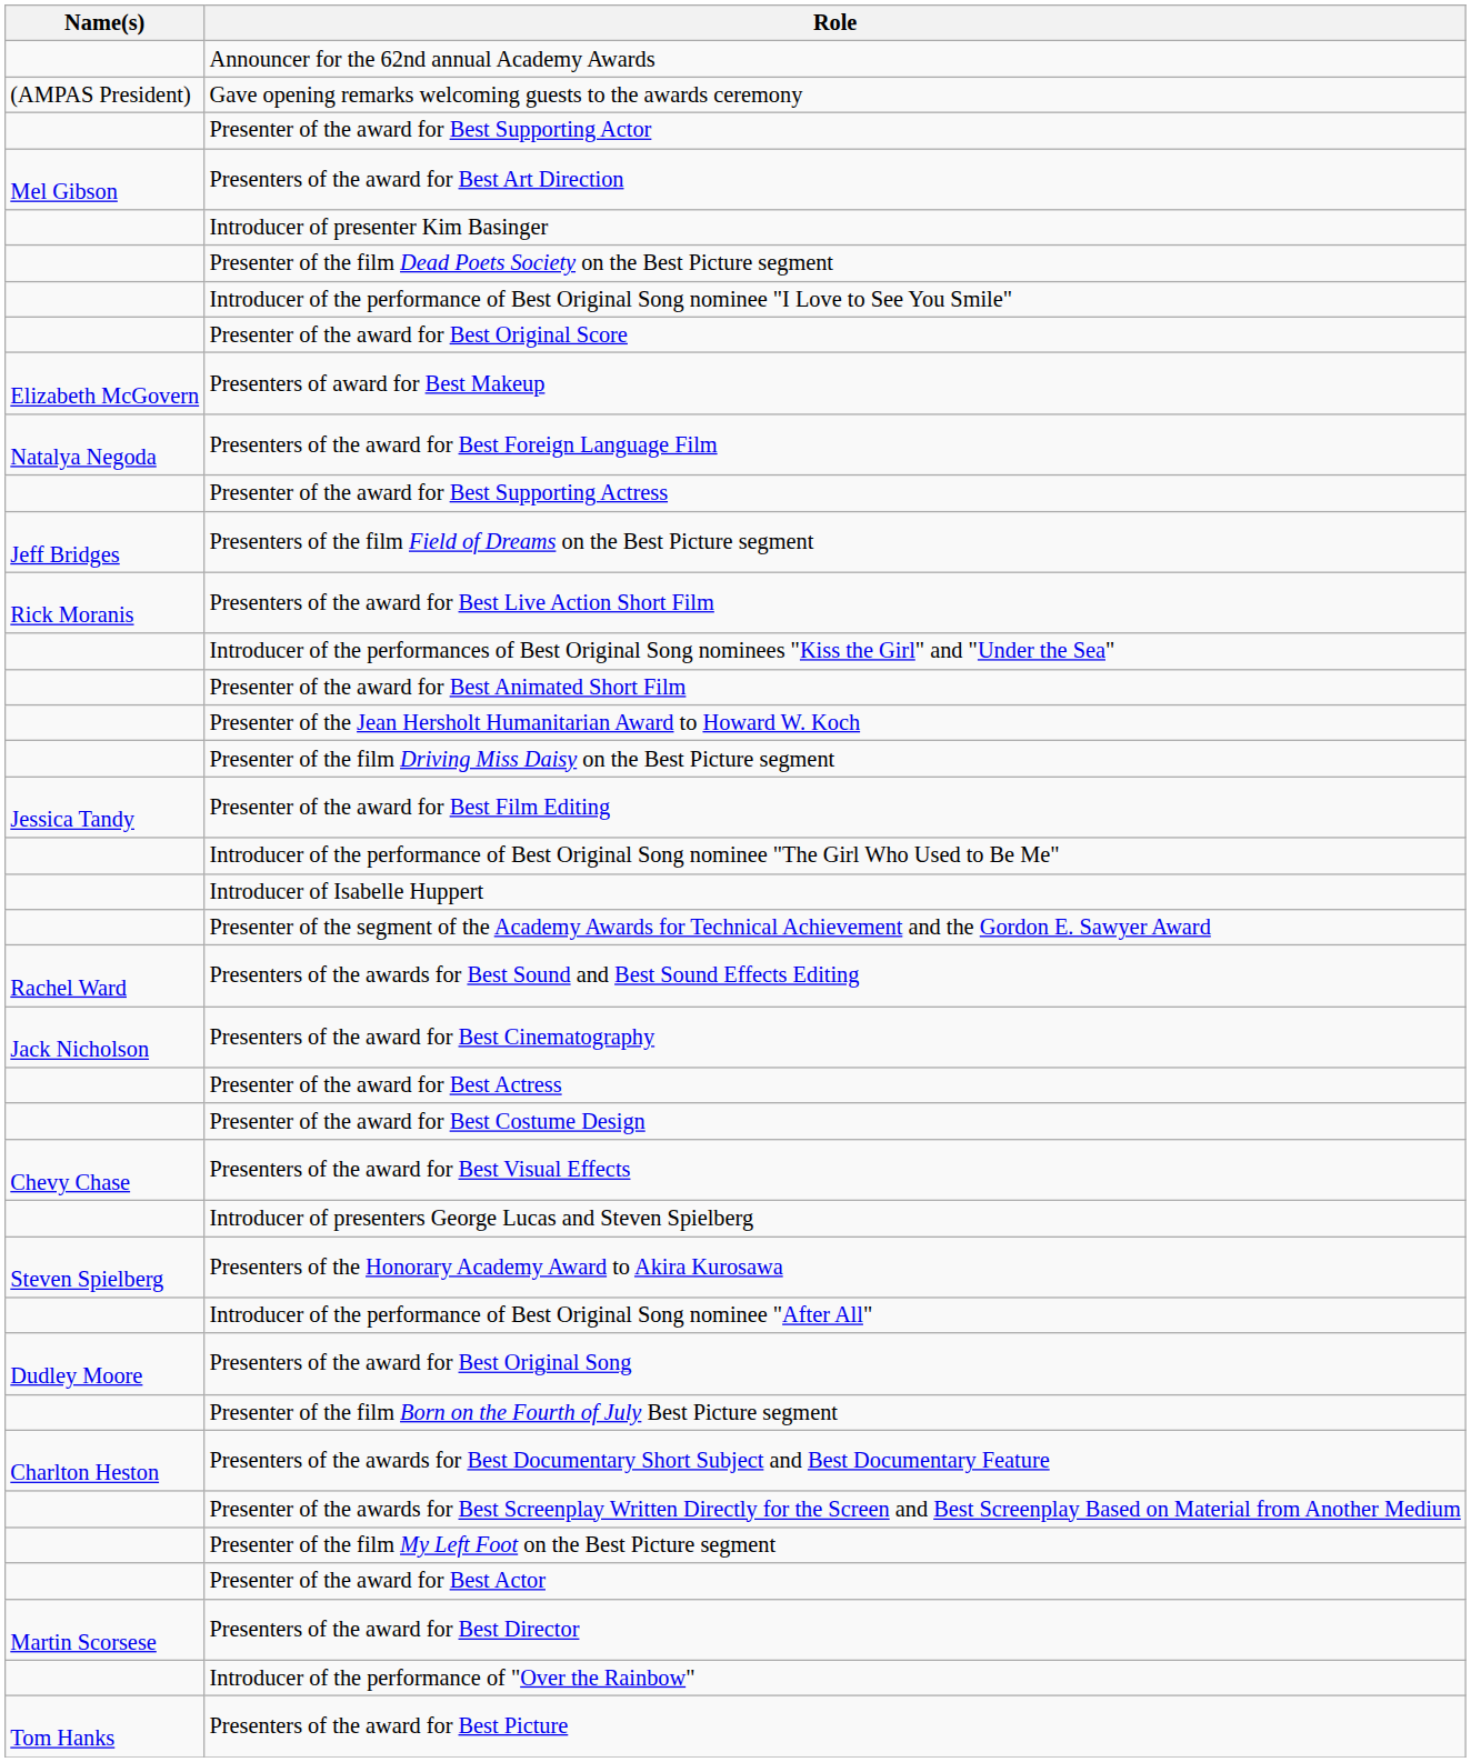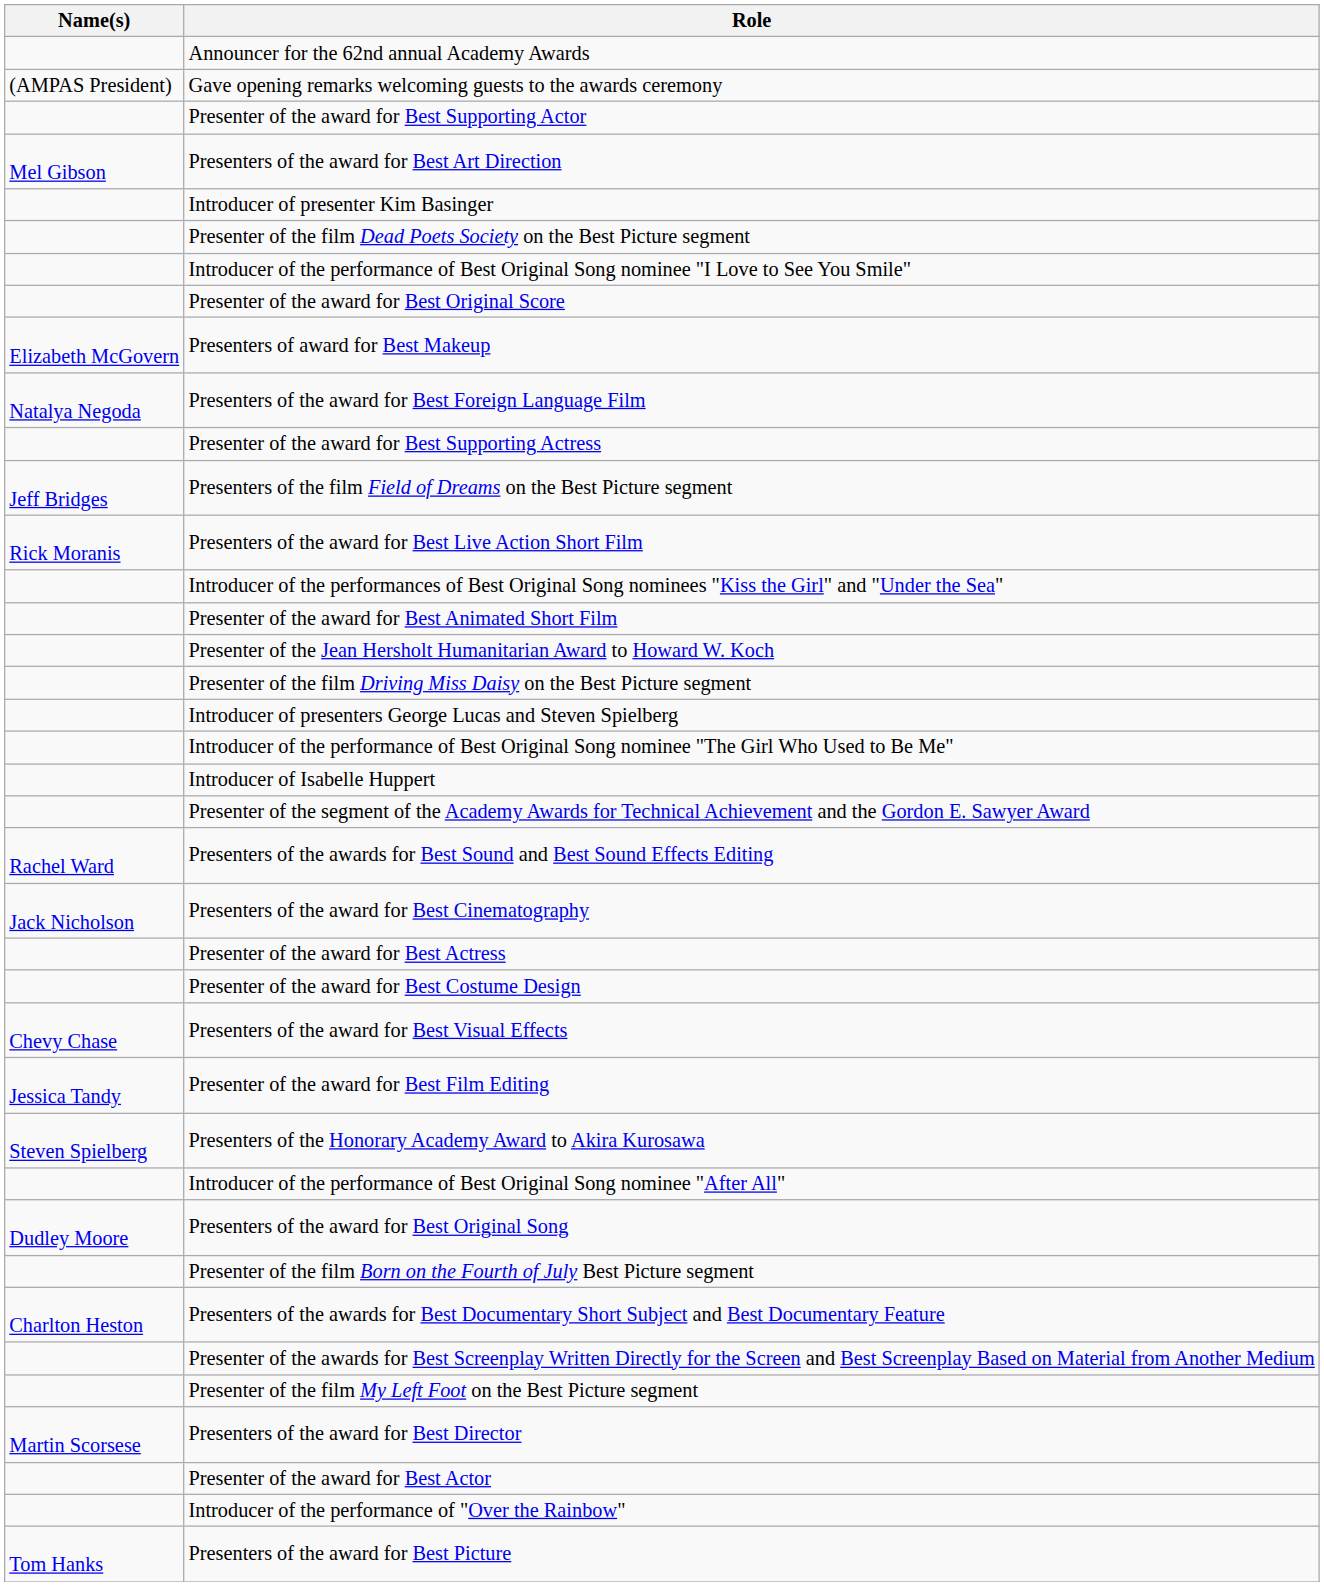 <table class="wikitable sortable">
 <tr>
 <th>Name(s)</th>
 <th>Role</th>
 </tr>
 <tr>
 <td></td>
 <td>Announcer for the 62nd annual Academy Awards</td>
 </tr>
 <tr>
 <td> (AMPAS President)</td>
 <td>Gave opening remarks welcoming guests to the awards ceremony</td>
 </tr>
 <tr>
 <td></td>
 <td>Presenter of the award for <a href='#'>Best Supporting Actor</a></td>
 </tr>
 <tr>
 <td><br><a href='#'>Mel Gibson</a></td>
 <td>Presenters of the award for <a href='#'>Best Art Direction</a></td>
 </tr>
 <tr>
 <td></td>
 <td>Introducer of presenter Kim Basinger</td>
 </tr>
 <tr>
 <td></td>
 <td>Presenter of the film <em><a href='#'>Dead Poets Society</a></em> on the Best Picture segment</td>
 </tr>
 <tr>
 <td></td>
 <td>Introducer of the performance of Best Original Song nominee "I Love to See You Smile"</td>
 </tr>
 <tr>
 <td></td>
 <td>Presenter of the award for <a href='#'>Best Original Score</a></td>
 </tr>
 <tr>
 <td><br><a href='#'>Elizabeth McGovern</a></td>
 <td>Presenters of award for <a href='#'>Best Makeup</a></td>
 </tr>
 <tr>
 <td><br><a href='#'>Natalya Negoda</a></td>
 <td>Presenters of the award for <a href='#'>Best Foreign Language Film</a></td>
 </tr>
 <tr>
 <td></td>
 <td>Presenter of the award for <a href='#'>Best Supporting Actress</a></td>
 </tr>
 <tr>
 <td><br><a href='#'>Jeff Bridges</a></td>
 <td>Presenters of the film <em><a href='#'>Field of Dreams</a></em> on the Best Picture segment</td>
 </tr>
 <tr>
 <td><br><a href='#'>Rick Moranis</a></td>
 <td>Presenters of the award for <a href='#'>Best Live Action Short Film</a></td>
 </tr>
 <tr>
 <td></td>
 <td>Introducer of the performances of Best Original Song nominees "<a href='#'>Kiss the Girl</a>" and "<a href='#'>Under the Sea</a>"</td>
 </tr>
 <tr>
 <td></td>
 <td>Presenter of the award for <a href='#'>Best Animated Short Film</a></td>
 </tr>
 <tr>
 <td></td>
 <td>Presenter of the <a href='#'>Jean Hersholt Humanitarian Award</a> to <a href='#'>Howard W. Koch</a></td>
 </tr>
 <tr>
 <td></td>
 <td>Presenter of the film <em><a href='#'>Driving Miss Daisy</a></em> on the Best Picture segment</td>
 </tr>
 <tr>
-<td><br><a href='#'>Jessica Tandy</a></td>
-<td>Presenter of the award for <a href='#'>Best Film Editing</a></td>
+<td></td>
+<td>Introducer of presenters George Lucas and Steven Spielberg</td>
 </tr>
 <tr>
 <td></td>
 <td>Introducer of the performance of Best Original Song nominee "The Girl Who Used to Be Me"</td>
 </tr>
 <tr>
 <td></td>
 <td>Introducer of Isabelle Huppert</td>
 </tr>
 <tr>
 <td></td>
 <td>Presenter of the segment of the <a href='#'>Academy Awards for Technical Achievement</a> and the <a href='#'>Gordon E. Sawyer Award</a></td>
 </tr>
 <tr>
 <td><br><a href='#'>Rachel Ward</a></td>
 <td>Presenters of the awards for <a href='#'>Best Sound</a> and <a href='#'>Best Sound Effects Editing</a></td>
 </tr>
 <tr>
 <td><br><a href='#'>Jack Nicholson</a></td>
 <td>Presenters of the award for <a href='#'>Best Cinematography</a></td>
 </tr>
 <tr>
 <td></td>
 <td>Presenter of the award for <a href='#'>Best Actress</a></td>
 </tr>
 <tr>
 <td></td>
 <td>Presenter of the award for <a href='#'>Best Costume Design</a></td>
 </tr>
 <tr>
 <td><br><a href='#'>Chevy Chase</a></td>
 <td>Presenters of the award for <a href='#'>Best Visual Effects</a></td>
 </tr>
 <tr>
-<td></td>
-<td>Introducer of presenters George Lucas and Steven Spielberg</td>
+<td><br><a href='#'>Jessica Tandy</a></td>
+<td>Presenter of the award for <a href='#'>Best Film Editing</a></td>
 </tr>
 <tr>
 <td><br><a href='#'>Steven Spielberg</a></td>
 <td>Presenters of the <a href='#'>Honorary Academy Award</a> to <a href='#'>Akira Kurosawa</a></td>
 </tr>
 <tr>
 <td></td>
 <td>Introducer of the performance of Best Original Song nominee "<a href='#'>After All</a>"</td>
 </tr>
 <tr>
 <td><br><a href='#'>Dudley Moore</a></td>
 <td>Presenters of the award for <a href='#'>Best Original Song</a></td>
 </tr>
 <tr>
 <td></td>
 <td>Presenter of the film <em><a href='#'>Born on the Fourth of July</a></em> Best Picture segment</td>
 </tr>
 <tr>
 <td><br><a href='#'>Charlton Heston</a></td>
 <td>Presenters of the awards for <a href='#'>Best Documentary Short Subject</a> and <a href='#'>Best Documentary Feature</a></td>
 </tr>
 <tr>
 <td></td>
 <td>Presenter of the awards for <a href='#'>Best Screenplay Written Directly for the Screen</a> and <a href='#'>Best Screenplay Based on Material from Another Medium</a></td>
 </tr>
 <tr>
 <td></td>
 <td>Presenter of the film <em><a href='#'>My Left Foot</a></em> on the Best Picture segment</td>
 </tr>
 <tr>
+<td><br><a href='#'>Martin Scorsese</a></td>
+<td>Presenters of the award for <a href='#'>Best Director</a></td>
+</tr>
+<tr>
 <td></td>
 <td>Presenter of the award for <a href='#'>Best Actor</a></td>
-</tr>
-<tr>
-<td><br><a href='#'>Martin Scorsese</a></td>
-<td>Presenters of the award for <a href='#'>Best Director</a></td>
 </tr>
 <tr>
 <td></td>
 <td>Introducer of the performance of "<a href='#'>Over the Rainbow</a>"</td>
 </tr>
 <tr>
 <td><br><a href='#'>Tom Hanks</a></td>
 <td>Presenters of the award for <a href='#'>Best Picture</a></td>
 </tr>
 </table>
